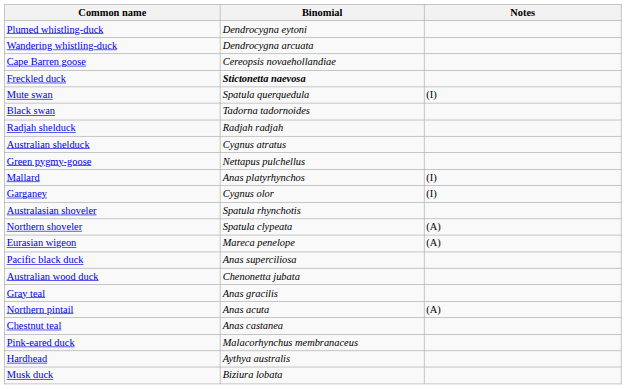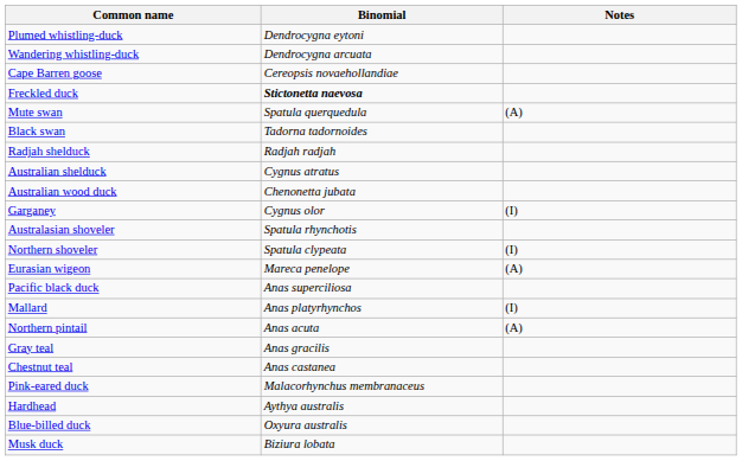 <table style="width:60%;" class="wikitable">
 <tr>
 <th width=35%>Common name</th>
 <th width=33%>Binomial</th>
 <th width=32%>Notes</th>
 </tr>
 <tr>
 <td><a href='#'>Plumed whistling-duck</a></td>
 <td><em>Dendrocygna eytoni</em></td>
 <td></td>
 </tr>
 <tr>
 <td><a href='#'>Wandering whistling-duck</a></td>
 <td><em>Dendrocygna arcuata</em></td>
 <td></td>
 </tr>
 <tr>
 <td><a href='#'>Cape Barren goose</a></td>
 <td><em>Cereopsis novaehollandiae</em></td>
 <td></td>
 </tr>
 <tr>
 <td><a href='#'>Freckled duck</a></td>
 <td><strong><em>Stictonetta naevosa</em></strong></td>
 <td></td>
 </tr>
 <tr>
 <td><a href='#'>Mute swan</a></td>
 <td><em>Spatula querquedula</em></td>
-<td>(I)</td>
+<td>(A)</td>
 </tr>
 <tr>
 <td><a href='#'>Black swan</a></td>
 <td><em>Tadorna tadornoides</em></td>
 <td></td>
 </tr>
 <tr>
 <td><a href='#'>Radjah shelduck</a></td>
 <td><em>Radjah radjah</em></td>
 <td></td>
 </tr>
 <tr>
 <td><a href='#'>Australian shelduck</a></td>
 <td><em>Cygnus atratus</em></td>
 <td></td>
 </tr>
 <tr>
-<td><a href='#'>Green pygmy-goose</a></td>
-<td><em>Nettapus pulchellus</em></td>
+<td><a href='#'>Australian wood duck</a></td>
+<td><em>Chenonetta jubata</em></td>
 <td></td>
-</tr>
-<tr>
-<td><a href='#'>Mallard</a></td>
-<td><em>Anas platyrhynchos</em></td>
-<td>(I)</td>
 </tr>
 <tr>
 <td><a href='#'>Garganey</a></td>
 <td><em>Cygnus olor</em></td>
 <td>(I)</td>
 </tr>
 <tr>
 <td><a href='#'>Australasian shoveler</a></td>
 <td><em>Spatula rhynchotis</em></td>
 <td></td>
 </tr>
 <tr>
 <td><a href='#'>Northern shoveler</a></td>
 <td><em>Spatula clypeata</em></td>
-<td>(A)</td>
+<td>(I)</td>
 </tr>
 <tr>
 <td><a href='#'>Eurasian wigeon</a></td>
 <td><em>Mareca penelope</em></td>
 <td>(A)</td>
 </tr>
 <tr>
 <td><a href='#'>Pacific black duck</a></td>
 <td><em>Anas superciliosa</em></td>
 <td></td>
 </tr>
 <tr>
-<td><a href='#'>Australian wood duck</a></td>
-<td><em>Chenonetta jubata</em></td>
-<td></td>
+<td><a href='#'>Mallard</a></td>
+<td><em>Anas platyrhynchos</em></td>
+<td>(I)</td>
+</tr>
+<tr>
+<td><a href='#'>Northern pintail</a></td>
+<td><em>Anas acuta</em></td>
+<td>(A)</td>
 </tr>
 <tr>
 <td><a href='#'>Gray teal</a></td>
 <td><em>Anas gracilis</em></td>
 <td></td>
-</tr>
-<tr>
-<td><a href='#'>Northern pintail</a></td>
-<td><em>Anas acuta</em></td>
-<td>(A)</td>
 </tr>
 <tr>
 <td><a href='#'>Chestnut teal</a></td>
 <td><em>Anas castanea</em></td>
 <td></td>
 </tr>
 <tr>
 <td><a href='#'>Pink-eared duck</a></td>
 <td><em>Malacorhynchus membranaceus</em></td>
 <td></td>
 </tr>
 <tr>
 <td><a href='#'>Hardhead</a></td>
 <td><em>Aythya australis</em></td>
 <td></td>
 </tr>
 <tr>
+<td><a href='#'>Blue-billed duck</a></td>
+<td><em>Oxyura australis</em></td>
+<td></td>
+</tr>
+<tr>
 <td><a href='#'>Musk duck</a></td>
 <td><em>Biziura lobata</em></td>
 <td></td>
 </tr>
 </table>
